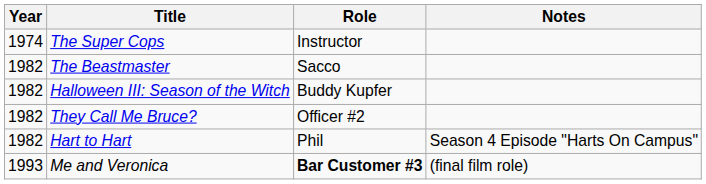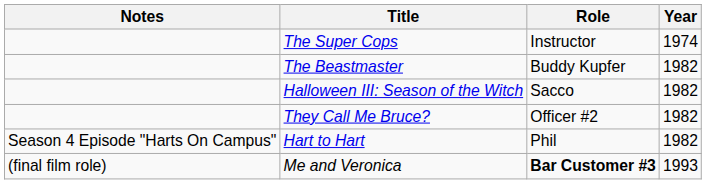 <table class="wikitable">
 <tr>
-<th>Year</th>
+<th>Notes</th>
 <th>Title</th>
 <th>Role</th>
-<th>Notes</th>
+<th>Year</th>
 </tr>
 <tr>
-<td>1974</td>
+<td></td>
 <td><em><a href='#'>The Super Cops</a></em></td>
 <td>Instructor</td>
-<td></td>
+<td>1974</td>
 </tr>
 <tr>
+<td></td>
+<td><em><a href='#'>The Beastmaster</a></em></td>
+<td>Buddy Kupfer</td>
 <td>1982</td>
-<td><em><a href='#'>The Beastmaster</a></em></td>
-<td>Sacco</td>
-<td></td>
 </tr>
 <tr>
+<td></td>
+<td><em><a href='#'>Halloween III: Season of the Witch</a></em></td>
+<td>Sacco</td>
 <td>1982</td>
-<td><em><a href='#'>Halloween III: Season of the Witch</a></em></td>
-<td>Buddy Kupfer</td>
-<td></td>
 </tr>
 <tr>
-<td>1982</td>
+<td></td>
 <td><em><a href='#'>They Call Me Bruce?</a></em></td>
 <td>Officer #2</td>
-<td></td>
+<td>1982</td>
 </tr>
 <tr>
-<td>1982</td>
+<td>Season 4 Episode "Harts On Campus"</td>
 <td><em><a href='#'>Hart to Hart</a></em></td>
 <td>Phil</td>
-<td>Season 4 Episode "Harts On Campus"</td>
+<td>1982</td>
 </tr>
 <tr>
-<td>1993</td>
+<td>(final film role)</td>
 <td><em>Me and Veronica</em></td>
 <td><strong>Bar Customer #3</strong></td>
-<td>(final film role)</td>
+<td>1993</td>
 </tr>
 </table>
